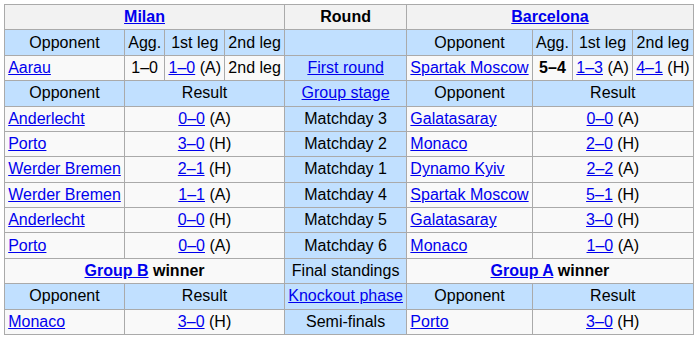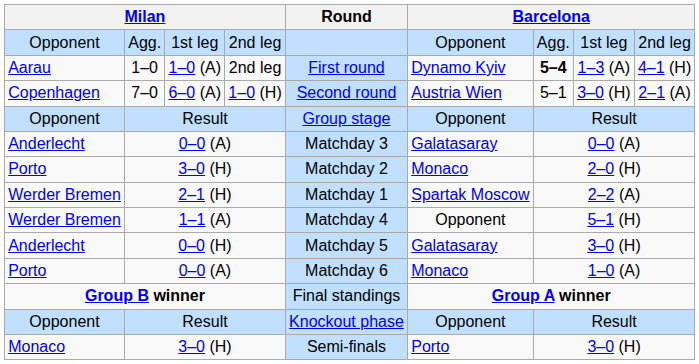 <table class="wikitable" style="text-align: center;">
 <tr>
 <th colspan=4> <a href='#'>Milan</a></th>
 <th>Round</th>
 <th colspan=4> <a href='#'>Barcelona</a></th>
 </tr>
 <tr bgcolor=#c1e0ff>
 <td>Opponent</td>
 <td>Agg.</td>
 <td>1st leg</td>
 <td>2nd leg</td>
 <td></td>
 <td>Opponent</td>
 <td>Agg.</td>
 <td>1st leg</td>
 <td>2nd leg</td>
 </tr>
 <tr>
 <td align=left> <a href='#'>Aarau</a></td>
 <td>1–0</td>
 <td><a href='#'>1–0</a> (A)</td>
 <td>2nd leg</td>
 <td bgcolor="#c1e0ff"><a href='#'>First round</a></td>
-<td align=left> <a href='#'>Spartak Moscow</a></td>
+<td align=left> <a href='#'>Dynamo Kyiv</a></td>
 <td><strong>5–4</strong></td>
 <td><a href='#'>1–3</a> (A)</td>
 <td><a href='#'>4–1</a> (H)</td>
+</tr>
+<tr>
+<td align=left> <a href='#'>Copenhagen</a></td>
+<td>7–0</td>
+<td><a href='#'>6–0</a> (A)</td>
+<td><a href='#'>1–0</a> (H)</td>
+<td bgcolor=#c1e0ff><a href='#'>Second round</a></td>
+<td align=left> <a href='#'>Austria Wien</a></td>
+<td>5–1</td>
+<td><a href='#'>3–0</a> (H)</td>
+<td><a href='#'>2–1</a> (A)</td>
 </tr>
 <tr bgcolor=#c1e0ff>
 <td>Opponent</td>
 <td colspan=3>Result</td>
 <td><a href='#'>Group stage</a></td>
 <td>Opponent</td>
 <td colspan=3>Result</td>
 </tr>
 <tr>
 <td align=left> <a href='#'>Anderlecht</a></td>
 <td colspan=3><a href='#'>0–0</a> (A)</td>
 <td bgcolor=#c1e0ff>Matchday 3</td>
 <td align=left> <a href='#'>Galatasaray</a></td>
 <td colspan=3><a href='#'>0–0</a> (A)</td>
 </tr>
 <tr>
 <td align=left> <a href='#'>Porto</a></td>
 <td colspan=3><a href='#'>3–0</a> (H)</td>
 <td bgcolor=#c1e0ff>Matchday 2</td>
 <td align=left> <a href='#'>Monaco</a></td>
 <td colspan=3><a href='#'>2–0</a> (H)</td>
 </tr>
 <tr>
 <td align=left> <a href='#'>Werder Bremen</a></td>
 <td colspan=3><a href='#'>2–1</a> (H)</td>
 <td bgcolor=#c1e0ff>Matchday 1</td>
-<td align=left> <a href='#'>Dynamo Kyiv</a></td>
+<td align=left> <a href='#'>Spartak Moscow</a></td>
 <td colspan=3><a href='#'>2–2</a> (A)</td>
 </tr>
 <tr>
 <td align=left> <a href='#'>Werder Bremen</a></td>
 <td colspan=3><a href='#'>1–1</a> (A)</td>
 <td bgcolor=#c1e0ff>Matchday 4</td>
-<td align=left> <a href='#'>Spartak Moscow</a></td>
+<td>Opponent</td>
 <td colspan=3><a href='#'>5–1</a> (H)</td>
 </tr>
 <tr>
 <td align=left> <a href='#'>Anderlecht</a></td>
 <td colspan=3><a href='#'>0–0</a> (H)</td>
 <td bgcolor=#c1e0ff>Matchday 5</td>
 <td align=left> <a href='#'>Galatasaray</a></td>
 <td colspan=3><a href='#'>3–0</a> (H)</td>
 </tr>
 <tr>
 <td align=left> <a href='#'>Porto</a></td>
 <td colspan=3><a href='#'>0–0</a> (A)</td>
 <td bgcolor=#c1e0ff>Matchday 6</td>
 <td align=left> <a href='#'>Monaco</a></td>
 <td colspan=3><a href='#'>1–0</a> (A)</td>
 </tr>
 <tr>
 <td colspan=4 align=center valign=top><strong><a href='#'>Group B</a> winner</strong><br></td>
 <td bgcolor=#c1e0ff>Final standings</td>
 <td colspan=4 align=center valign=top><strong><a href='#'>Group A</a> winner</strong><br></td>
 </tr>
 <tr bgcolor=#c1e0ff>
 <td>Opponent</td>
 <td colspan=3>Result</td>
 <td><a href='#'>Knockout phase</a></td>
 <td>Opponent</td>
 <td colspan=3>Result</td>
 </tr>
 <tr>
 <td align=left> <a href='#'>Monaco</a></td>
 <td colspan=3><a href='#'>3–0</a> (H)</td>
 <td bgcolor=#c1e0ff>Semi-finals</td>
 <td align=left> <a href='#'>Porto</a></td>
 <td colspan=3><a href='#'>3–0</a> (H)</td>
 </tr>
 </table>
